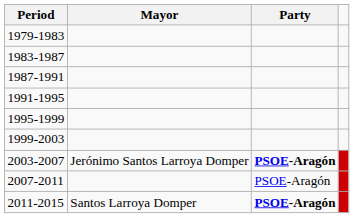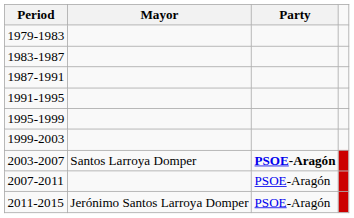 <table class="wikitable">
 <tr>
 <th>Period</th>
 <th>Mayor</th>
 <th>Party</th>
 </tr>
 <tr>
 <td>1979-1983</td>
 <td></td>
 <td></td>
 <td></td>
 </tr>
 <tr>
 <td>1983-1987</td>
 <td></td>
 <td></td>
 <td></td>
 </tr>
 <tr>
 <td>1987-1991</td>
 <td></td>
 <td></td>
 <td></td>
 </tr>
 <tr>
 <td>1991-1995</td>
 <td></td>
 <td></td>
 <td></td>
 </tr>
 <tr>
 <td>1995-1999</td>
 <td></td>
 <td></td>
 <td></td>
 </tr>
 <tr>
 <td>1999-2003</td>
 <td></td>
 <td></td>
 <td></td>
 </tr>
 <tr>
 <td>2003-2007</td>
-<td>Jerónimo Santos Larroya Domper</td>
+<td>Santos Larroya Domper</td>
 <td><strong><a href='#'>PSOE</a>-Aragón</strong></td>
 <td style="width: 5px" bgcolor=#CC0000 align="center"></td>
 </tr>
 <tr>
 <td>2007-2011</td>
 <td></td>
 <td><a href='#'>PSOE</a>-Aragón</td>
 <td style="width: 5px" bgcolor=#CC0000 align="center"></td>
 </tr>
 <tr>
 <td>2011-2015</td>
-<td>Santos Larroya Domper</td>
-<td><strong><a href='#'>PSOE</a>-Aragón</strong></td>
+<td>Jerónimo Santos Larroya Domper</td>
+<td><a href='#'>PSOE</a>-Aragón</td>
 <td style="width: 5px" bgcolor=#CC0000 align="center"></td>
 </tr>
 </table>
